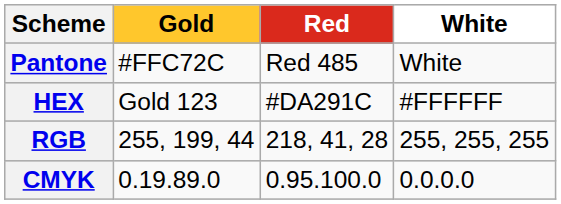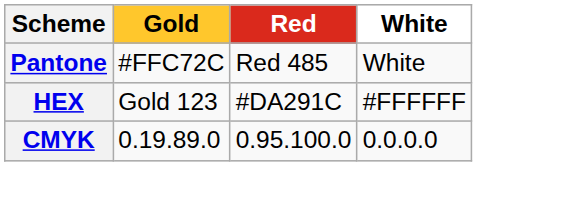 <table class="wikitable">
 <tr>
 <th>Scheme</th>
 <th style="background:#ffc72c; color:#000;">Gold</th>
 <th style="background:#da291c; color:#fff;">Red</th>
 <th style="background:#fff; color:#000;">White</th>
 </tr>
 <tr>
 <th><a href='#'>Pantone</a></th>
 <td>#FFC72C</td>
 <td>Red 485</td>
 <td>White</td>
 </tr>
 <tr>
 <th><a href='#'>HEX</a></th>
 <td>Gold 123</td>
 <td>#DA291C</td>
 <td>#FFFFFF</td>
 </tr>
 <tr>
-<th><a href='#'>RGB</a></th>
-<td>255, 199, 44</td>
-<td>218, 41, 28</td>
-<td>255, 255, 255</td>
-</tr>
-<tr>
 <th><a href='#'>CMYK</a></th>
 <td>0.19.89.0</td>
 <td>0.95.100.0</td>
 <td>0.0.0.0</td>
 </tr>
 </table>
